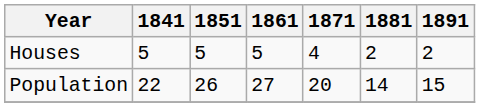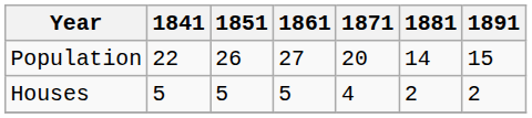 <table class="wikitable">
 <tr>
 <th>Year</th>
 <th>1841</th>
 <th>1851</th>
 <th>1861</th>
 <th>1871</th>
 <th>1881</th>
 <th>1891</th>
 </tr>
 <tr>
+<td>Population</td>
+<td>22</td>
+<td>26</td>
+<td>27</td>
+<td>20</td>
+<td>14</td>
+<td>15</td>
+</tr>
+<tr>
 <td>Houses</td>
 <td>5</td>
 <td>5</td>
 <td>5</td>
 <td>4</td>
 <td>2</td>
 <td>2</td>
 </tr>
 <tr>
-<td>Population</td>
-<td>22</td>
-<td>26</td>
-<td>27</td>
-<td>20</td>
-<td>14</td>
-<td>15</td>
-</tr>
-<tr>
 </tr>
 </table>
